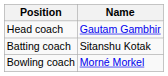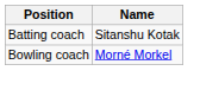 <table class="wikitable">
 <tr>
 <th>Position</th>
 <th>Name</th>
-</tr>
-<tr>
-<td>Head coach</td>
-<td><a href='#'>Gautam Gambhir</a></td>
 </tr>
 <tr>
 <td>Batting coach</td>
 <td>Sitanshu Kotak</td>
 </tr>
 <tr>
 <td>Bowling coach</td>
 <td><a href='#'>Morné Morkel</a></td>
 </tr>
 </table>
